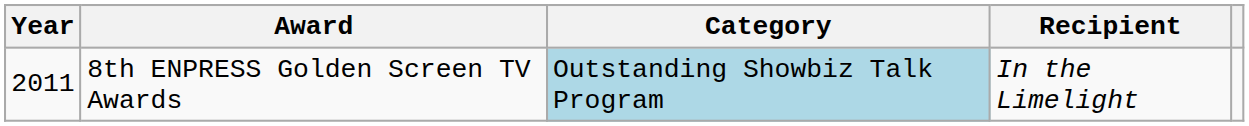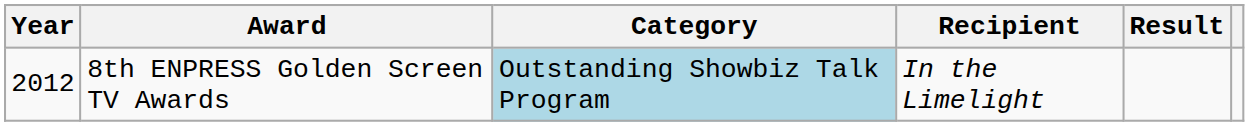 <table class="wikitable">
 <tr>
 <th>Year</th>
 <th>Award</th>
 <th>Category</th>
 <th>Recipient</th>
+<th>Result</th>
 <th></th>
 </tr>
 <tr>
-<td>2011</td>
+<td>2012</td>
 <td>8th ENPRESS Golden Screen TV Awards</td>
 <td style="background: lightblue;">Outstanding Showbiz Talk Program</td>
 <td><em>In the Limelight</em></td>
 <td></td>
+<td></td>
 </tr>
 </table>
